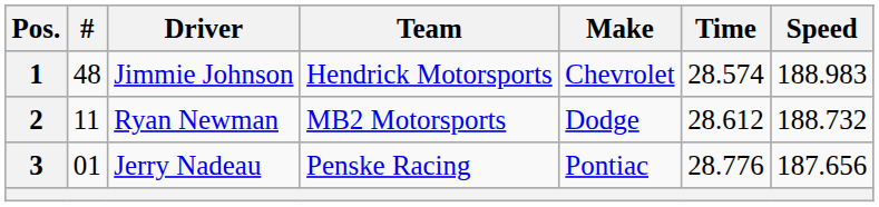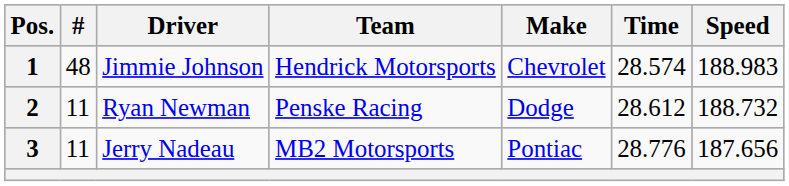 <table class="wikitable" style="font-size:95%">
 <tr>
 <th>Pos.</th>
 <th>#</th>
 <th>Driver</th>
 <th>Team</th>
 <th>Make</th>
 <th>Time</th>
 <th>Speed</th>
 </tr>
 <tr>
 <th>1</th>
 <td>48</td>
 <td><a href='#'>Jimmie Johnson</a></td>
 <td><a href='#'>Hendrick Motorsports</a></td>
 <td><a href='#'>Chevrolet</a></td>
 <td>28.574</td>
 <td>188.983</td>
 </tr>
 <tr>
 <th>2</th>
 <td>11</td>
 <td><a href='#'>Ryan Newman</a></td>
-<td><a href='#'>MB2 Motorsports</a></td>
+<td><a href='#'>Penske Racing</a></td>
 <td><a href='#'>Dodge</a></td>
 <td>28.612</td>
 <td>188.732</td>
 </tr>
 <tr>
 <th>3</th>
-<td>01</td>
+<td>11</td>
 <td><a href='#'>Jerry Nadeau</a></td>
-<td><a href='#'>Penske Racing</a></td>
+<td><a href='#'>MB2 Motorsports</a></td>
 <td><a href='#'>Pontiac</a></td>
 <td>28.776</td>
 <td>187.656</td>
 </tr>
 <tr>
 <th colspan="7"></th>
 </tr>
 </table>
